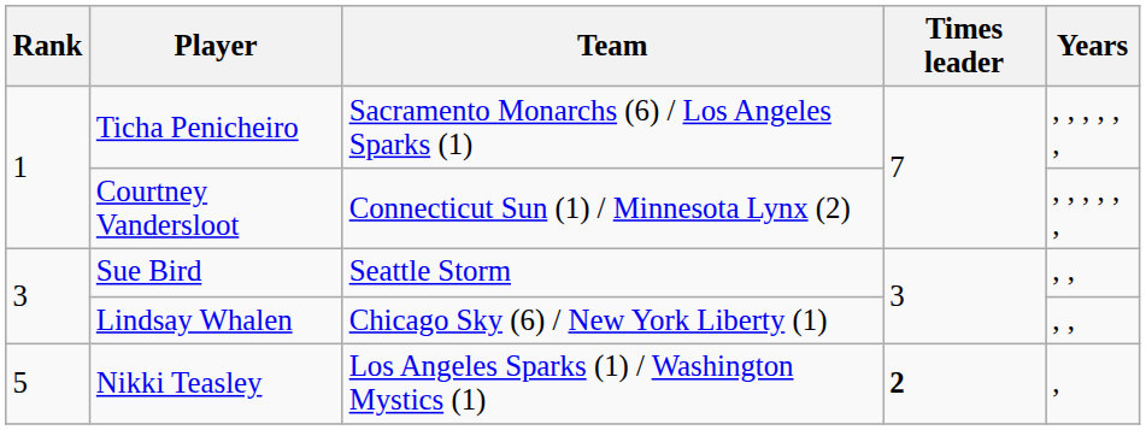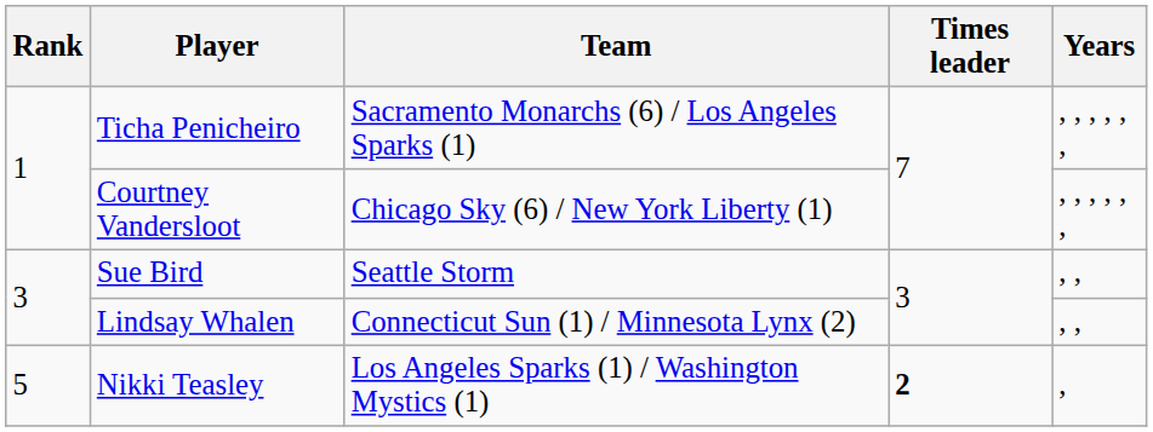 <table class="wikitable">
 <tr>
 <th>Rank</th>
 <th>Player</th>
 <th>Team</th>
 <th>Times leader</th>
 <th>Years</th>
 </tr>
 <tr>
 <td rowspan=2>1</td>
 <td><a href='#'>Ticha Penicheiro</a></td>
 <td><a href='#'>Sacramento Monarchs</a> (6) / <a href='#'>Los Angeles Sparks</a> (1)</td>
 <td rowspan=2>7</td>
 <td>, , , , , , </td>
 </tr>
 <tr>
 <td><a href='#'>Courtney Vandersloot</a></td>
-<td><a href='#'>Connecticut Sun</a> (1) / <a href='#'>Minnesota Lynx</a> (2)</td>
+<td><a href='#'>Chicago Sky</a> (6) / <a href='#'>New York Liberty</a> (1)</td>
 <td>, , , , , , </td>
 </tr>
 <tr>
 <td rowspan=2>3</td>
 <td><a href='#'>Sue Bird</a></td>
 <td><a href='#'>Seattle Storm</a></td>
 <td rowspan=2>3</td>
 <td>, , </td>
 </tr>
 <tr>
 <td><a href='#'>Lindsay Whalen</a></td>
-<td><a href='#'>Chicago Sky</a> (6) / <a href='#'>New York Liberty</a> (1)</td>
+<td><a href='#'>Connecticut Sun</a> (1) / <a href='#'>Minnesota Lynx</a> (2)</td>
 <td>, , </td>
 </tr>
 <tr>
 <td>5</td>
 <td><a href='#'>Nikki Teasley</a></td>
 <td><a href='#'>Los Angeles Sparks</a> (1) / <a href='#'>Washington Mystics</a> (1)</td>
 <td><strong>2</strong></td>
 <td>, </td>
 </tr>
 </table>
